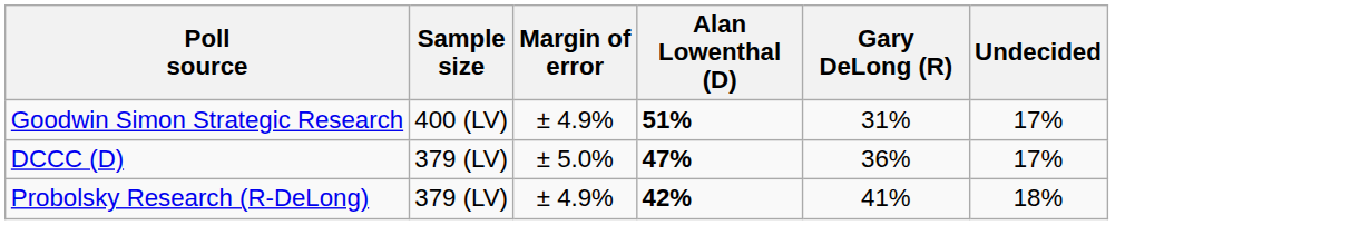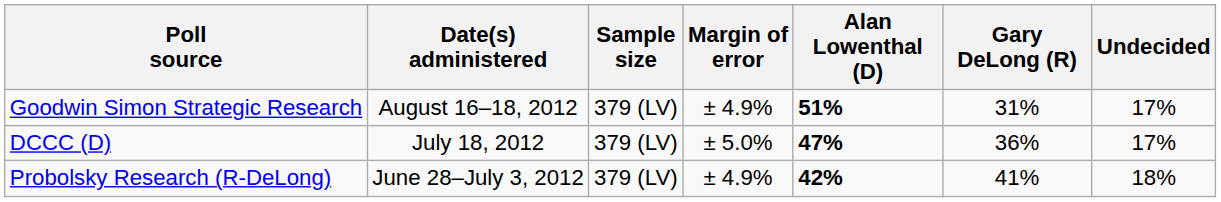 <table class="wikitable">
 <tr>
 <th>Poll<br>source</th>
+<th>Date(s)<br>administered</th>
 <th>Sample<br>size</th>
 <th>Margin of<br>error</th>
 <th style="width:100px;">Alan<br>Lowenthal (D)</th>
 <th style="width:100px;">Gary<br>DeLong (R)</th>
 <th>Undecided</th>
 </tr>
 <tr>
 <td><a href='#'>Goodwin Simon Strategic Research</a></td>
-<td align=center>400 (LV)</td>
+<td align=center>August 16–18, 2012</td>
+<td align=center>379 (LV)</td>
 <td align=center>± 4.9%</td>
 <td><strong>51%</strong></td>
 <td align=center>31%</td>
 <td align=center>17%</td>
 </tr>
 <tr>
 <td><a href='#'>DCCC (D)</a></td>
+<td align=center>July 18, 2012</td>
 <td align=center>379 (LV)</td>
 <td align=center>± 5.0%</td>
 <td><strong>47%</strong></td>
 <td align=center>36%</td>
 <td align=center>17%</td>
 </tr>
 <tr>
 <td><a href='#'>Probolsky Research (R-DeLong)</a></td>
+<td align=center>June 28–July 3, 2012</td>
 <td align=center>379 (LV)</td>
 <td align=center>± 4.9%</td>
 <td><strong>42%</strong></td>
 <td align=center>41%</td>
 <td align=center>18%</td>
 </tr>
 </table>
